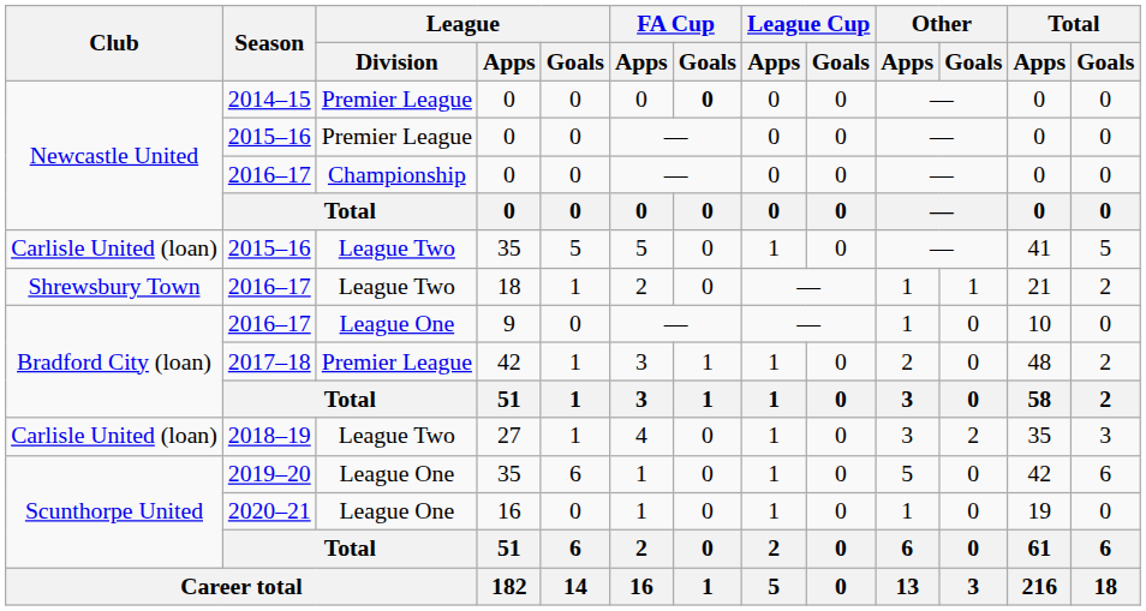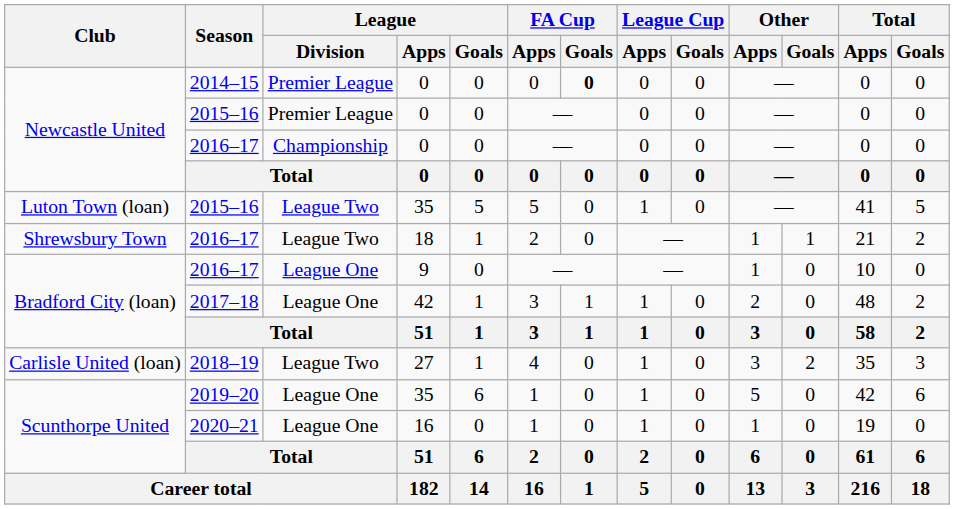 <table class=wikitable style=text-align:center>
 <tr>
 <th rowspan=2>Club</th>
 <th rowspan=2>Season</th>
 <th colspan=3>League</th>
 <th colspan=2><a href='#'>FA Cup</a></th>
 <th colspan=2><a href='#'>League Cup</a></th>
 <th colspan=2>Other</th>
 <th colspan=2>Total</th>
 </tr>
 <tr>
 <th>Division</th>
 <th>Apps</th>
 <th>Goals</th>
 <th>Apps</th>
 <th>Goals</th>
 <th>Apps</th>
 <th>Goals</th>
 <th>Apps</th>
 <th>Goals</th>
 <th>Apps</th>
 <th>Goals</th>
 </tr>
 <tr>
 <td rowspan=4><a href='#'>Newcastle United</a></td>
 <td><a href='#'>2014–15</a></td>
 <td><a href='#'>Premier League</a></td>
 <td>0</td>
 <td>0</td>
 <td>0</td>
 <td><strong>0</strong></td>
 <td>0</td>
 <td>0</td>
 <td colspan=2>—</td>
 <td>0</td>
 <td>0</td>
 </tr>
 <tr>
 <td><a href='#'>2015–16</a></td>
 <td>Premier League</td>
 <td>0</td>
 <td>0</td>
 <td colspan=2>—</td>
 <td>0</td>
 <td>0</td>
 <td colspan=2>—</td>
 <td>0</td>
 <td>0</td>
 </tr>
 <tr>
 <td><a href='#'>2016–17</a></td>
 <td><a href='#'>Championship</a></td>
 <td>0</td>
 <td>0</td>
 <td colspan=2>—</td>
 <td>0</td>
 <td>0</td>
 <td colspan=2>—</td>
 <td>0</td>
 <td>0</td>
 </tr>
 <tr>
 <th colspan=2>Total</th>
 <th>0</th>
 <th>0</th>
 <th>0</th>
 <th>0</th>
 <th>0</th>
 <th>0</th>
 <th colspan=2>—</th>
 <th>0</th>
 <th>0</th>
 </tr>
 <tr>
-<td><a href='#'>Carlisle United</a> (loan)</td>
+<td><a href='#'>Luton Town</a> (loan)</td>
 <td><a href='#'>2015–16</a></td>
 <td><a href='#'>League Two</a></td>
 <td>35</td>
 <td>5</td>
 <td>5</td>
 <td>0</td>
 <td>1</td>
 <td>0</td>
 <td colspan=2>—</td>
 <td>41</td>
 <td>5</td>
 </tr>
 <tr>
 <td><a href='#'>Shrewsbury Town</a></td>
 <td><a href='#'>2016–17</a></td>
 <td>League Two</td>
 <td>18</td>
 <td>1</td>
 <td>2</td>
 <td>0</td>
 <td colspan=2>—</td>
 <td>1</td>
 <td>1</td>
 <td>21</td>
 <td>2</td>
 </tr>
 <tr>
 <td rowspan=3><a href='#'>Bradford City</a> (loan)</td>
 <td><a href='#'>2016–17</a></td>
 <td><a href='#'>League One</a></td>
 <td>9</td>
 <td>0</td>
 <td colspan=2>—</td>
 <td colspan=2>—</td>
 <td>1</td>
 <td>0</td>
 <td>10</td>
 <td>0</td>
 </tr>
 <tr>
 <td><a href='#'>2017–18</a></td>
-<td><a href='#'>Premier League</a></td>
+<td>League One</td>
 <td>42</td>
 <td>1</td>
 <td>3</td>
 <td>1</td>
 <td>1</td>
 <td>0</td>
 <td>2</td>
 <td>0</td>
 <td>48</td>
 <td>2</td>
 </tr>
 <tr>
 <th colspan=2>Total</th>
 <th>51</th>
 <th>1</th>
 <th>3</th>
 <th>1</th>
 <th>1</th>
 <th>0</th>
 <th>3</th>
 <th>0</th>
 <th>58</th>
 <th>2</th>
 </tr>
 <tr>
 <td><a href='#'>Carlisle United</a> (loan)</td>
 <td><a href='#'>2018–19</a></td>
 <td>League Two</td>
 <td>27</td>
 <td>1</td>
 <td>4</td>
 <td>0</td>
 <td>1</td>
 <td>0</td>
 <td>3</td>
 <td>2</td>
 <td>35</td>
 <td>3</td>
 </tr>
 <tr>
 <td rowspan=3><a href='#'>Scunthorpe United</a></td>
 <td><a href='#'>2019–20</a></td>
 <td>League One</td>
 <td>35</td>
 <td>6</td>
 <td>1</td>
 <td>0</td>
 <td>1</td>
 <td>0</td>
 <td>5</td>
 <td>0</td>
 <td>42</td>
 <td>6</td>
 </tr>
 <tr>
 <td><a href='#'>2020–21</a></td>
 <td>League One</td>
 <td>16</td>
 <td>0</td>
 <td>1</td>
 <td>0</td>
 <td>1</td>
 <td>0</td>
 <td>1</td>
 <td>0</td>
 <td>19</td>
 <td>0</td>
 </tr>
 <tr>
 <th colspan=2>Total</th>
 <th>51</th>
 <th>6</th>
 <th>2</th>
 <th>0</th>
 <th>2</th>
 <th>0</th>
 <th>6</th>
 <th>0</th>
 <th>61</th>
 <th>6</th>
 </tr>
 <tr>
 <th colspan=3>Career total</th>
 <th>182</th>
 <th>14</th>
 <th>16</th>
 <th>1</th>
 <th>5</th>
 <th>0</th>
 <th>13</th>
 <th>3</th>
 <th>216</th>
 <th>18</th>
 </tr>
 </table>
